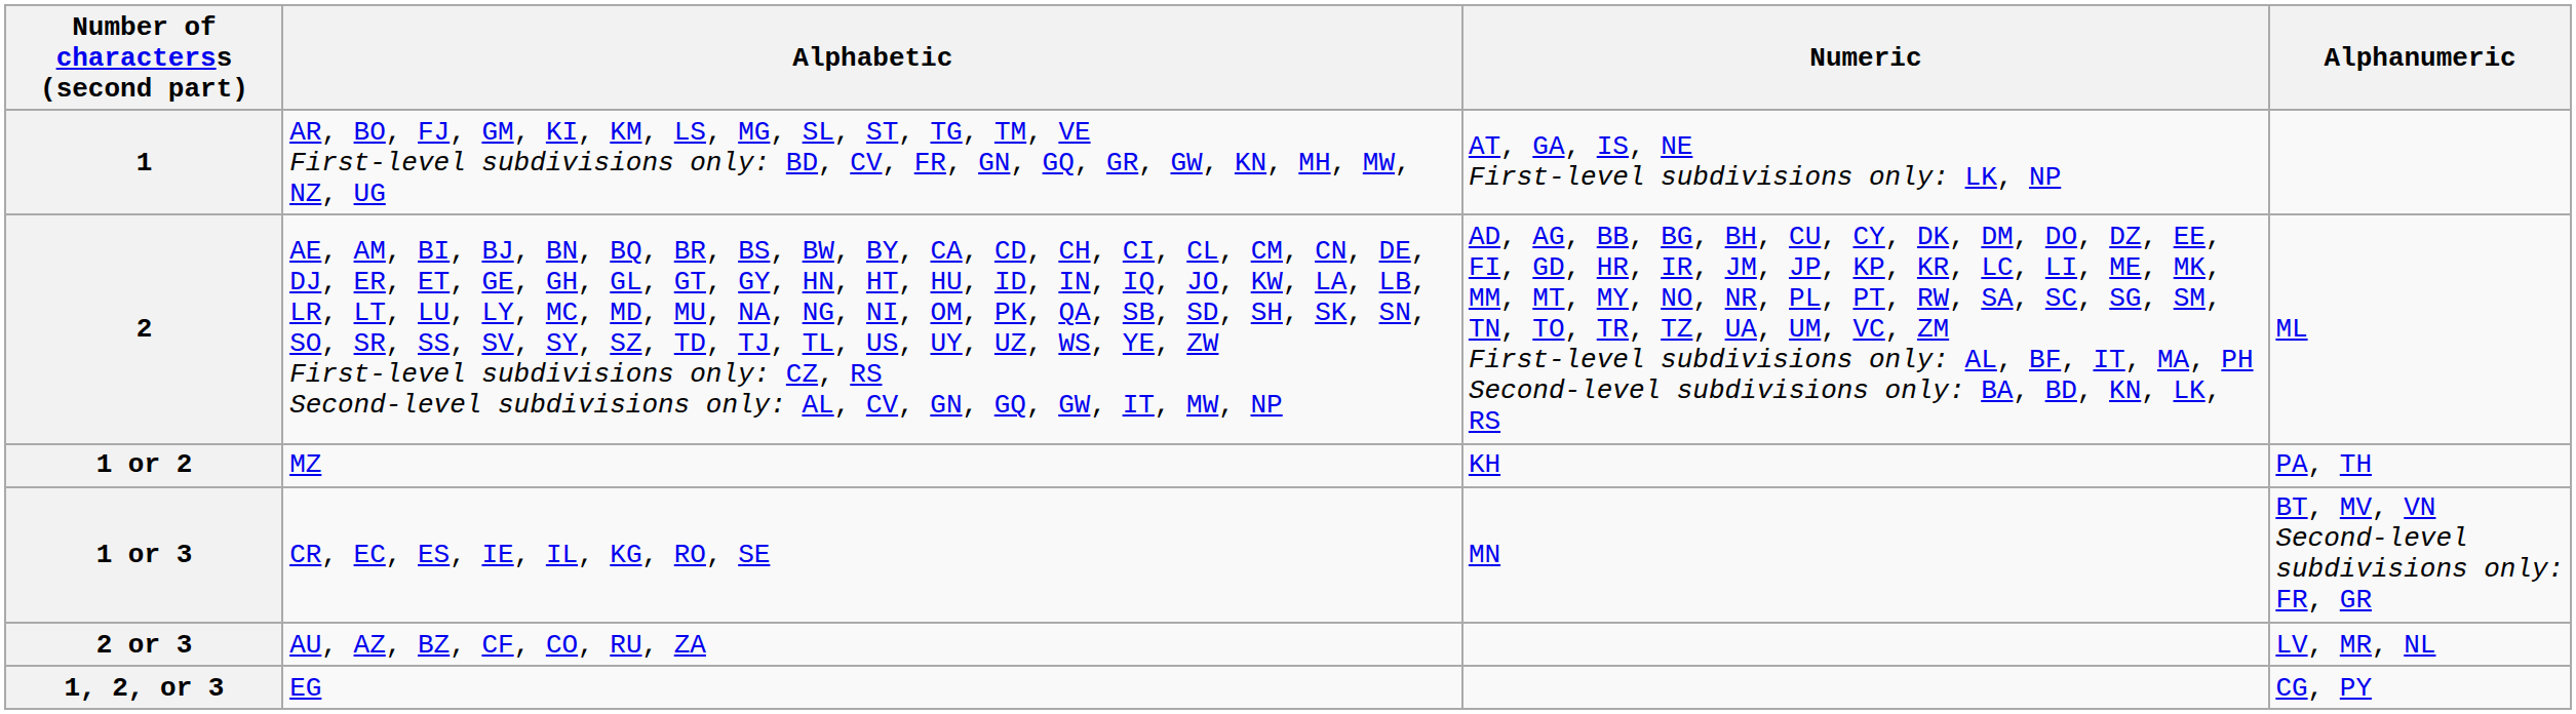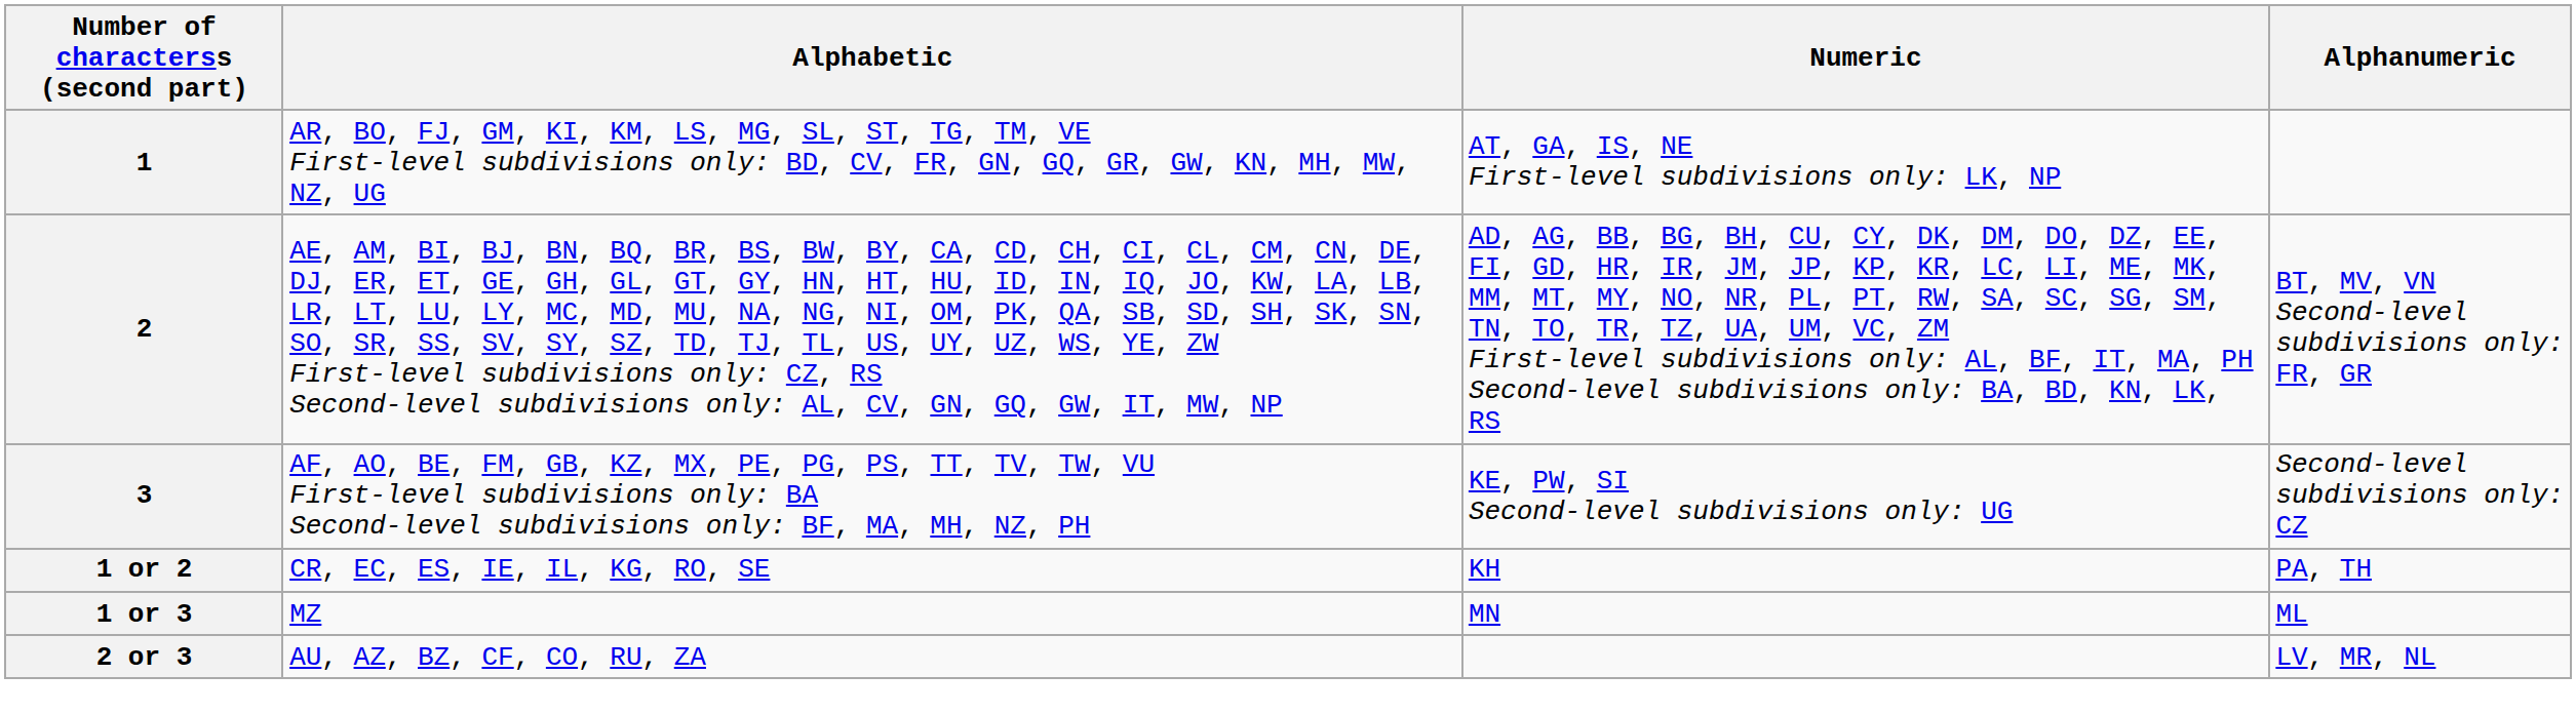 <table class="wikitable">
 <tr>
 <th>Number of <a href='#'>characters</a>s (second part)</th>
 <th>Alphabetic</th>
 <th>Numeric</th>
 <th>Alphanumeric</th>
 </tr>
 <tr>
 <th>1</th>
 <td><a href='#'>AR</a>, <a href='#'>BO</a>, <a href='#'>FJ</a>, <a href='#'>GM</a>, <a href='#'>KI</a>, <a href='#'>KM</a>, <a href='#'>LS</a>, <a href='#'>MG</a>, <a href='#'>SL</a>, <a href='#'>ST</a>, <a href='#'>TG</a>, <a href='#'>TM</a>, <a href='#'>VE</a><br> <em>First-level subdivisions only:</em> <a href='#'>BD</a>, <a href='#'>CV</a>, <a href='#'>FR</a>, <a href='#'>GN</a>, <a href='#'>GQ</a>, <a href='#'>GR</a>, <a href='#'>GW</a>, <a href='#'>KN</a>, <a href='#'>MH</a>, <a href='#'>MW</a>, <a href='#'>NZ</a>, <a href='#'>UG</a></td>
 <td><a href='#'>AT</a>, <a href='#'>GA</a>, <a href='#'>IS</a>, <a href='#'>NE</a><br> <em>First-level subdivisions only:</em> <a href='#'>LK</a>, <a href='#'>NP</a></td>
 <td></td>
 </tr>
 <tr>
 <th>2</th>
 <td><a href='#'>AE</a>, <a href='#'>AM</a>, <a href='#'>BI</a>, <a href='#'>BJ</a>, <a href='#'>BN</a>, <a href='#'>BQ</a>, <a href='#'>BR</a>, <a href='#'>BS</a>, <a href='#'>BW</a>, <a href='#'>BY</a>, <a href='#'>CA</a>, <a href='#'>CD</a>, <a href='#'>CH</a>, <a href='#'>CI</a>, <a href='#'>CL</a>, <a href='#'>CM</a>, <a href='#'>CN</a>, <a href='#'>DE</a>, <a href='#'>DJ</a>, <a href='#'>ER</a>, <a href='#'>ET</a>, <a href='#'>GE</a>, <a href='#'>GH</a>, <a href='#'>GL</a>, <a href='#'>GT</a>, <a href='#'>GY</a>, <a href='#'>HN</a>, <a href='#'>HT</a>, <a href='#'>HU</a>, <a href='#'>ID</a>, <a href='#'>IN</a>, <a href='#'>IQ</a>, <a href='#'>JO</a>, <a href='#'>KW</a>, <a href='#'>LA</a>, <a href='#'>LB</a>, <a href='#'>LR</a>, <a href='#'>LT</a>, <a href='#'>LU</a>, <a href='#'>LY</a>, <a href='#'>MC</a>, <a href='#'>MD</a>, <a href='#'>MU</a>, <a href='#'>NA</a>, <a href='#'>NG</a>, <a href='#'>NI</a>, <a href='#'>OM</a>, <a href='#'>PK</a>, <a href='#'>QA</a>, <a href='#'>SB</a>, <a href='#'>SD</a>, <a href='#'>SH</a>, <a href='#'>SK</a>, <a href='#'>SN</a>, <a href='#'>SO</a>, <a href='#'>SR</a>, <a href='#'>SS</a>, <a href='#'>SV</a>, <a href='#'>SY</a>, <a href='#'>SZ</a>, <a href='#'>TD</a>, <a href='#'>TJ</a>, <a href='#'>TL</a>, <a href='#'>US</a>, <a href='#'>UY</a>, <a href='#'>UZ</a>, <a href='#'>WS</a>, <a href='#'>YE</a>, <a href='#'>ZW</a><br> <em>First-level subdivisions only:</em> <a href='#'>CZ</a>, <a href='#'>RS</a><br> <em>Second-level subdivisions only:</em> <a href='#'>AL</a>, <a href='#'>CV</a>, <a href='#'>GN</a>, <a href='#'>GQ</a>, <a href='#'>GW</a>, <a href='#'>IT</a>, <a href='#'>MW</a>, <a href='#'>NP</a></td>
 <td><a href='#'>AD</a>, <a href='#'>AG</a>, <a href='#'>BB</a>, <a href='#'>BG</a>, <a href='#'>BH</a>, <a href='#'>CU</a>, <a href='#'>CY</a>, <a href='#'>DK</a>, <a href='#'>DM</a>, <a href='#'>DO</a>, <a href='#'>DZ</a>, <a href='#'>EE</a>, <a href='#'>FI</a>, <a href='#'>GD</a>, <a href='#'>HR</a>, <a href='#'>IR</a>, <a href='#'>JM</a>, <a href='#'>JP</a>, <a href='#'>KP</a>, <a href='#'>KR</a>, <a href='#'>LC</a>, <a href='#'>LI</a>, <a href='#'>ME</a>, <a href='#'>MK</a>, <a href='#'>MM</a>, <a href='#'>MT</a>, <a href='#'>MY</a>, <a href='#'>NO</a>, <a href='#'>NR</a>, <a href='#'>PL</a>, <a href='#'>PT</a>, <a href='#'>RW</a>, <a href='#'>SA</a>, <a href='#'>SC</a>, <a href='#'>SG</a>, <a href='#'>SM</a>, <a href='#'>TN</a>, <a href='#'>TO</a>, <a href='#'>TR</a>, <a href='#'>TZ</a>, <a href='#'>UA</a>, <a href='#'>UM</a>, <a href='#'>VC</a>, <a href='#'>ZM</a><br> <em>First-level subdivisions only:</em> <a href='#'>AL</a>, <a href='#'>BF</a>, <a href='#'>IT</a>, <a href='#'>MA</a>, <a href='#'>PH</a><br> <em>Second-level subdivisions only:</em> <a href='#'>BA</a>, <a href='#'>BD</a>, <a href='#'>KN</a>, <a href='#'>LK</a>, <a href='#'>RS</a></td>
-<td><a href='#'>ML</a></td>
+<td><a href='#'>BT</a>, <a href='#'>MV</a>, <a href='#'>VN</a><br> <em>Second-level subdivisions only:</em> <a href='#'>FR</a>, <a href='#'>GR</a></td>
+</tr>
+<tr>
+<th>3</th>
+<td><a href='#'>AF</a>, <a href='#'>AO</a>, <a href='#'>BE</a>, <a href='#'>FM</a>, <a href='#'>GB</a>, <a href='#'>KZ</a>, <a href='#'>MX</a>, <a href='#'>PE</a>, <a href='#'>PG</a>, <a href='#'>PS</a>, <a href='#'>TT</a>, <a href='#'>TV</a>, <a href='#'>TW</a>, <a href='#'>VU</a><br> <em>First-level subdivisions only:</em> <a href='#'>BA</a><br> <em>Second-level subdivisions only:</em> <a href='#'>BF</a>, <a href='#'>MA</a>, <a href='#'>MH</a>, <a href='#'>NZ</a>, <a href='#'>PH</a></td>
+<td><a href='#'>KE</a>, <a href='#'>PW</a>, <a href='#'>SI</a><br> <em>Second-level subdivisions only:</em> <a href='#'>UG</a></td>
+<td><em>Second-level subdivisions only:</em> <a href='#'>CZ</a></td>
 </tr>
 <tr>
 <th>1 or 2</th>
-<td><a href='#'>MZ</a></td>
+<td><a href='#'>CR</a>, <a href='#'>EC</a>, <a href='#'>ES</a>, <a href='#'>IE</a>, <a href='#'>IL</a>, <a href='#'>KG</a>, <a href='#'>RO</a>, <a href='#'>SE</a></td>
 <td><a href='#'>KH</a></td>
 <td><a href='#'>PA</a>, <a href='#'>TH</a></td>
 </tr>
 <tr>
 <th>1 or 3</th>
-<td><a href='#'>CR</a>, <a href='#'>EC</a>, <a href='#'>ES</a>, <a href='#'>IE</a>, <a href='#'>IL</a>, <a href='#'>KG</a>, <a href='#'>RO</a>, <a href='#'>SE</a></td>
+<td><a href='#'>MZ</a></td>
 <td><a href='#'>MN</a></td>
-<td><a href='#'>BT</a>, <a href='#'>MV</a>, <a href='#'>VN</a><br> <em>Second-level subdivisions only:</em> <a href='#'>FR</a>, <a href='#'>GR</a></td>
+<td><a href='#'>ML</a></td>
 </tr>
 <tr>
 <th>2 or 3</th>
 <td><a href='#'>AU</a>, <a href='#'>AZ</a>, <a href='#'>BZ</a>, <a href='#'>CF</a>, <a href='#'>CO</a>, <a href='#'>RU</a>, <a href='#'>ZA</a></td>
 <td></td>
 <td><a href='#'>LV</a>, <a href='#'>MR</a>, <a href='#'>NL</a></td>
 </tr>
-<tr>
-<th>1, 2, or 3</th>
-<td><a href='#'>EG</a></td>
-<td></td>
-<td><a href='#'>CG</a>, <a href='#'>PY</a></td>
-</tr>
 </table>
